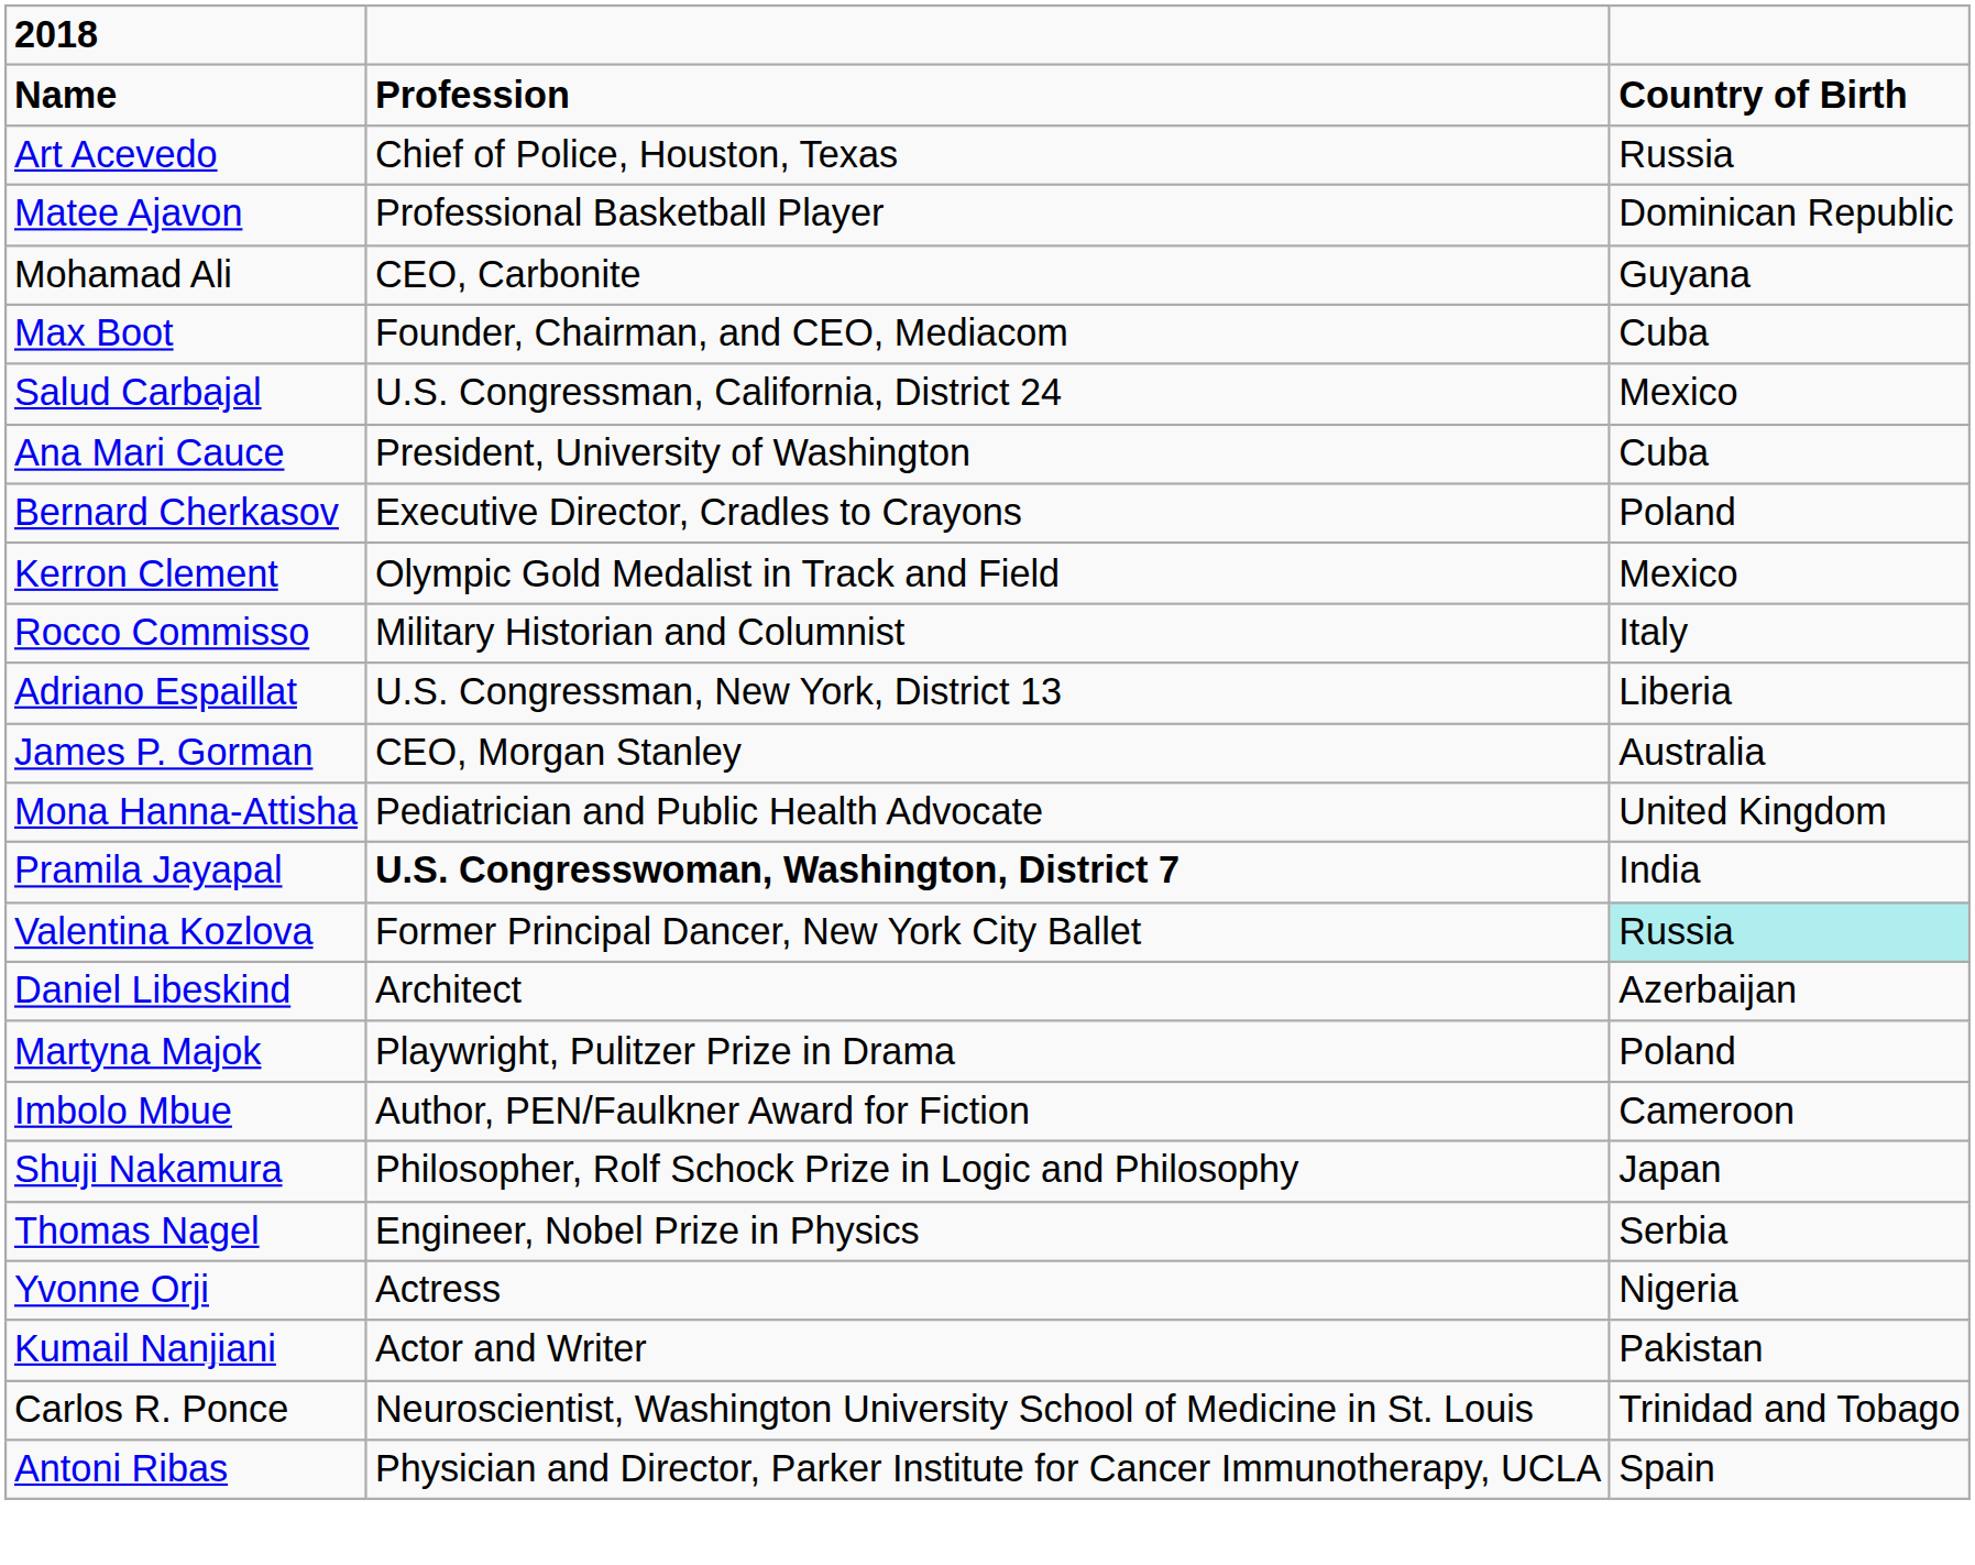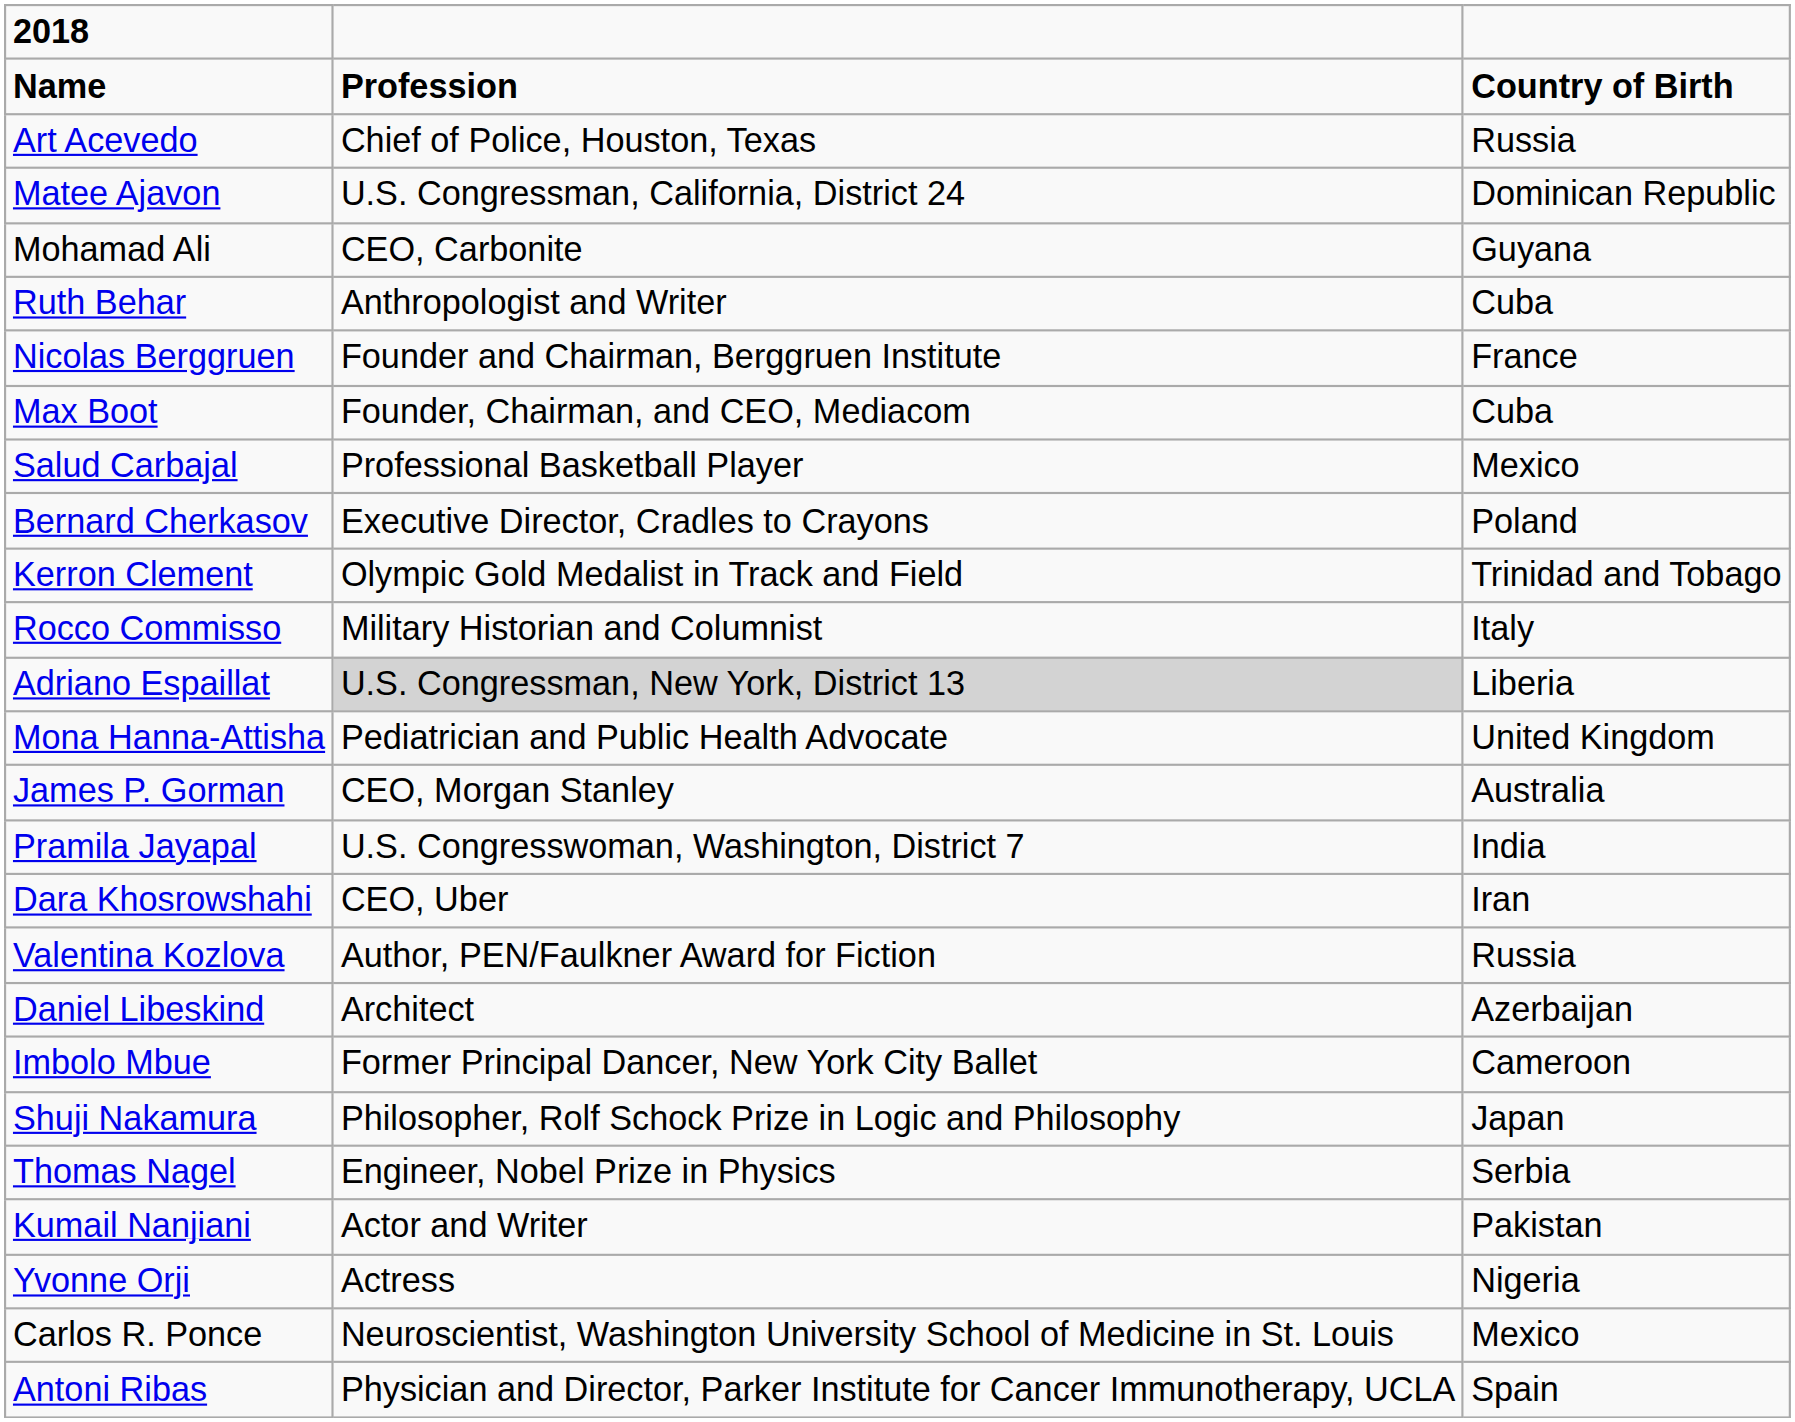 <table class="wikitable">
 <tr>
 <td><strong>2018</strong></td>
 <td></td>
 <td></td>
 </tr>
 <tr>
 <td><strong>Name</strong></td>
 <td><strong>Profession</strong></td>
 <td><strong>Country of Birth</strong></td>
 </tr>
 <tr>
 <td><a href='#'>Art Acevedo</a></td>
 <td>Chief of Police, Houston, Texas</td>
 <td>Russia</td>
 </tr>
 <tr>
 <td><a href='#'>Matee Ajavon</a></td>
-<td>Professional Basketball Player</td>
+<td>U.S.  Congressman, California, District 24</td>
 <td>Dominican Republic</td>
 </tr>
 <tr>
 <td>Mohamad Ali</td>
 <td>CEO, Carbonite</td>
 <td>Guyana</td>
 </tr>
 <tr>
+<td><a href='#'>Ruth Behar</a></td>
+<td>Anthropologist  and Writer</td>
+<td>Cuba</td>
+</tr>
+<tr>
+<td><a href='#'>Nicolas Berggruen</a></td>
+<td>Founder  and Chairman, Berggruen Institute</td>
+<td>France</td>
+</tr>
+<tr>
 <td><a href='#'>Max Boot</a></td>
 <td>Founder, Chairman, and CEO, Mediacom</td>
 <td>Cuba</td>
 </tr>
 <tr>
 <td><a href='#'>Salud Carbajal</a></td>
-<td>U.S.  Congressman, California, District 24</td>
+<td>Professional Basketball Player</td>
 <td>Mexico</td>
-</tr>
-<tr>
-<td><a href='#'>Ana Mari Cauce</a></td>
-<td>President,  University of Washington</td>
-<td>Cuba</td>
 </tr>
 <tr>
 <td><a href='#'>Bernard Cherkasov</a></td>
 <td>Executive  Director, Cradles to Crayons</td>
 <td>Poland</td>
 </tr>
 <tr>
 <td><a href='#'>Kerron Clement</a></td>
 <td>Olympic  Gold Medalist in Track and Field</td>
-<td>Mexico</td>
+<td>Trinidad and Tobago</td>
 </tr>
 <tr>
 <td><a href='#'>Rocco Commisso</a></td>
 <td>Military Historian and Columnist</td>
 <td>Italy</td>
 </tr>
 <tr>
 <td><a href='#'>Adriano Espaillat</a></td>
-<td>U.S. Congressman, New York, District 13</td>
+<td style="background: lightgrey;">U.S. Congressman, New York, District 13</td>
 <td>Liberia</td>
+</tr>
+<tr>
+<td><a href='#'>Mona Hanna-Attisha</a></td>
+<td>Pediatrician and Public Health Advocate</td>
+<td>United Kingdom</td>
 </tr>
 <tr>
 <td><a href='#'>James P. Gorman</a></td>
 <td>CEO, Morgan Stanley</td>
 <td>Australia</td>
 </tr>
 <tr>
-<td><a href='#'>Mona Hanna-Attisha</a></td>
-<td>Pediatrician and Public Health Advocate</td>
-<td>United Kingdom</td>
-</tr>
-<tr>
 <td><a href='#'>Pramila Jayapal</a></td>
-<td><strong>U.S.  Congresswoman, Washington, District 7</strong></td>
+<td>U.S.  Congresswoman, Washington, District 7</td>
 <td>India</td>
 </tr>
 <tr>
+<td><a href='#'>Dara Khosrowshahi</a></td>
+<td>CEO,  Uber</td>
+<td>Iran</td>
+</tr>
+<tr>
 <td><a href='#'>Valentina Kozlova</a></td>
-<td>Former  Principal Dancer, New York City Ballet</td>
-<td style="background: paleturquoise;">Russia</td>
+<td>Author,  PEN/Faulkner Award for Fiction</td>
+<td>Russia</td>
 </tr>
 <tr>
 <td><a href='#'>Daniel Libeskind</a></td>
 <td>Architect</td>
 <td>Azerbaijan</td>
 </tr>
 <tr>
-<td><a href='#'>Martyna Majok</a></td>
-<td>Playwright,  Pulitzer Prize in Drama</td>
-<td>Poland</td>
-</tr>
-<tr>
 <td><a href='#'>Imbolo Mbue</a></td>
-<td>Author,  PEN/Faulkner Award for Fiction</td>
+<td>Former  Principal Dancer, New York City Ballet</td>
 <td>Cameroon</td>
 </tr>
 <tr>
 <td><a href='#'>Shuji Nakamura</a></td>
 <td>Philosopher,  Rolf Schock Prize in Logic and Philosophy</td>
 <td>Japan</td>
 </tr>
 <tr>
 <td><a href='#'>Thomas Nagel</a></td>
 <td>Engineer,  Nobel Prize in Physics</td>
 <td>Serbia</td>
 </tr>
 <tr>
+<td><a href='#'>Kumail Nanjiani</a></td>
+<td>Actor  and Writer</td>
+<td>Pakistan</td>
+</tr>
+<tr>
 <td><a href='#'>Yvonne Orji</a></td>
 <td>Actress</td>
 <td>Nigeria</td>
 </tr>
 <tr>
-<td><a href='#'>Kumail Nanjiani</a></td>
-<td>Actor  and Writer</td>
-<td>Pakistan</td>
-</tr>
-<tr>
 <td>Carlos R. Ponce</td>
 <td>Neuroscientist, Washington University School of Medicine in  St. Louis</td>
-<td>Trinidad and Tobago</td>
+<td>Mexico</td>
 </tr>
 <tr>
 <td><a href='#'>Antoni Ribas</a></td>
 <td>Physician and Director, Parker Institute for Cancer  Immunotherapy, UCLA</td>
 <td>Spain</td>
 </tr>
 </table>
